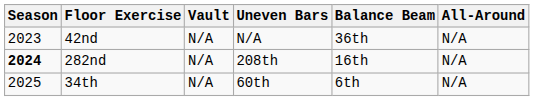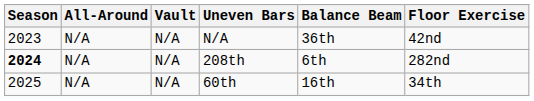 <table class="wikitable">
 <tr>
 <th>Season</th>
-<th>Floor Exercise</th>
+<th>All-Around</th>
 <th>Vault</th>
 <th>Uneven Bars</th>
 <th>Balance Beam</th>
-<th>All-Around</th>
+<th>Floor Exercise</th>
 </tr>
 <tr>
 <td>2023</td>
-<td>42nd</td>
+<td>N/A</td>
 <td>N/A</td>
 <td>N/A</td>
 <td>36th</td>
-<td>N/A</td>
+<td>42nd</td>
 </tr>
 <tr>
 <td><strong>2024</strong></td>
-<td>282nd</td>
+<td>N/A</td>
 <td>N/A</td>
 <td>208th</td>
-<td>16th</td>
-<td>N/A</td>
+<td>6th</td>
+<td>282nd</td>
 </tr>
 <tr>
 <td>2025</td>
-<td>34th</td>
+<td>N/A</td>
 <td>N/A</td>
 <td>60th</td>
-<td>6th</td>
-<td>N/A</td>
+<td>16th</td>
+<td>34th</td>
 </tr>
 </table>
